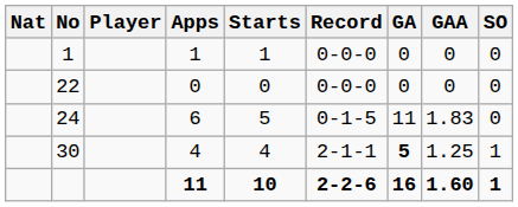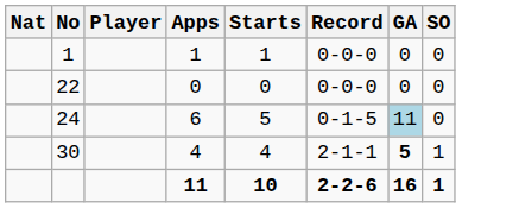 <table | class="wikitable sortable">
 <tr>
 <th>Nat</th>
 <th>No</th>
 <th>Player</th>
 <th>Apps</th>
 <th>Starts</th>
 <th>Record</th>
 <th>GA</th>
-<th>GAA</th>
 <th>SO</th>
 </tr>
 <tr align=center>
 <td></td>
 <td>1</td>
 <td align=left></td>
 <td>1</td>
 <td>1</td>
 <td>0-0-0</td>
-<td>0</td>
 <td>0</td>
 <td>0</td>
 </tr>
 <tr align=center>
 <td></td>
 <td>22</td>
 <td align=left></td>
 <td>0</td>
 <td>0</td>
 <td>0-0-0</td>
 <td>0</td>
 <td>0</td>
-<td>0</td>
 </tr>
 <tr align=center>
 <td></td>
 <td>24</td>
 <td align=left></td>
 <td>6</td>
 <td>5</td>
 <td>0-1-5</td>
-<td>11</td>
-<td>1.83</td>
+<td style="background: lightblue;">11</td>
 <td>0</td>
 </tr>
 <tr align=center>
 <td></td>
 <td>30</td>
 <td align=left></td>
 <td>4</td>
 <td>4</td>
 <td>2-1-1</td>
 <td><strong>5</strong></td>
-<td>1.25</td>
 <td>1</td>
 </tr>
 <tr style="text-align:center;" class="sortbottom">
 <td></td>
 <td></td>
 <td></td>
 <td><strong>11</strong></td>
 <td><strong>10</strong></td>
 <td><strong>2-2-6</strong></td>
 <td><strong>16</strong></td>
-<td><strong>1.60</strong></td>
 <td><strong>1</strong></td>
 </tr>
 </table>
